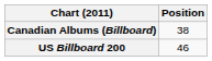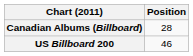 <table class="wikitable sortable plainrowheaders" style="text-align:center">
 <tr>
 <th scope="col">Chart (2011)</th>
 <th scope="col">Position</th>
 </tr>
 <tr>
 <th scope="row">Canadian Albums (<em>Billboard</em>)</th>
-<td>38</td>
+<td>28</td>
 </tr>
 <tr>
 <th scope="row">US <em>Billboard</em> 200</th>
 <td>46</td>
 </tr>
 </table>
